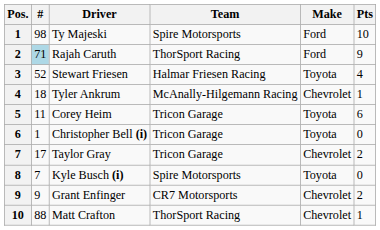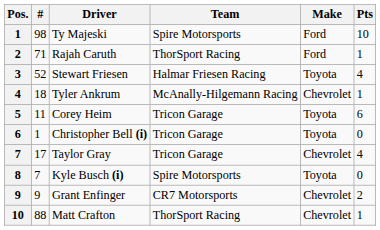 <table class="wikitable" style="font-size:95%">
 <tr>
 <th>Pos.</th>
 <th>#</th>
 <th>Driver</th>
 <th>Team</th>
 <th>Make</th>
 <th>Pts</th>
 </tr>
 <tr>
 <th>1</th>
 <td>98</td>
 <td>Ty Majeski</td>
 <td>Spire Motorsports</td>
 <td>Ford</td>
 <td>10</td>
 </tr>
 <tr>
 <th>2</th>
-<td style="background: lightblue;">71</td>
+<td>71</td>
 <td>Rajah Caruth</td>
 <td>ThorSport Racing</td>
 <td>Ford</td>
-<td>9</td>
+<td>1</td>
 </tr>
 <tr>
 <th>3</th>
 <td>52</td>
 <td>Stewart Friesen</td>
 <td>Halmar Friesen Racing</td>
 <td>Toyota</td>
 <td>4</td>
 </tr>
 <tr>
 <th>4</th>
 <td>18</td>
 <td>Tyler Ankrum</td>
 <td>McAnally-Hilgemann Racing</td>
 <td>Chevrolet</td>
 <td>1</td>
 </tr>
 <tr>
 <th>5</th>
 <td>11</td>
 <td>Corey Heim</td>
 <td>Tricon Garage</td>
 <td>Toyota</td>
 <td>6</td>
 </tr>
 <tr>
 <th>6</th>
 <td>1</td>
 <td>Christopher Bell <strong>(i)</strong></td>
 <td>Tricon Garage</td>
 <td>Toyota</td>
 <td>0</td>
 </tr>
 <tr>
 <th>7</th>
 <td>17</td>
 <td>Taylor Gray</td>
 <td>Tricon Garage</td>
 <td>Chevrolet</td>
-<td>2</td>
+<td>4</td>
 </tr>
 <tr>
 <th>8</th>
 <td>7</td>
 <td>Kyle Busch <strong>(i)</strong></td>
 <td>Spire Motorsports</td>
 <td>Toyota</td>
 <td>0</td>
 </tr>
 <tr>
 <th>9</th>
 <td>9</td>
 <td>Grant Enfinger</td>
 <td>CR7 Motorsports</td>
 <td>Chevrolet</td>
 <td>2</td>
 </tr>
 <tr>
 <th>10</th>
 <td>88</td>
 <td>Matt Crafton</td>
 <td>ThorSport Racing</td>
 <td>Chevrolet</td>
 <td>1</td>
 </tr>
 </table>
